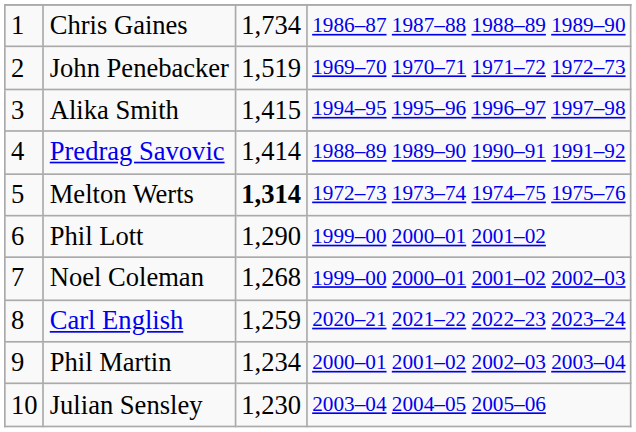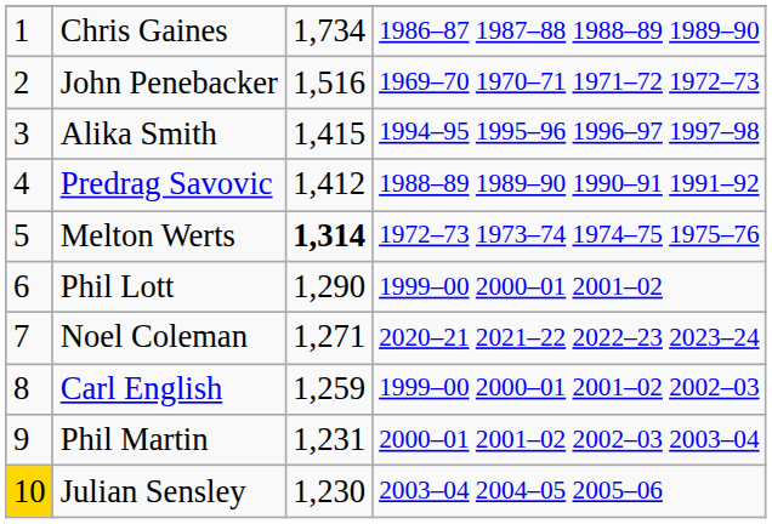 <table class="wikitable">
 <tr>
 </tr>
 <tr>
 <td>1</td>
 <td>Chris Gaines</td>
 <td>1,734</td>
 <td style="font-size:80%;"><a href='#'>1986–87</a> <a href='#'>1987–88</a> <a href='#'>1988–89</a> <a href='#'>1989–90</a></td>
 </tr>
 <tr>
 <td>2</td>
 <td>John Penebacker</td>
-<td>1,519</td>
+<td>1,516</td>
 <td style="font-size:80%;"><a href='#'>1969–70</a> <a href='#'>1970–71</a> <a href='#'>1971–72</a> <a href='#'>1972–73</a></td>
 </tr>
 <tr>
 <td>3</td>
 <td>Alika Smith</td>
 <td>1,415</td>
 <td style="font-size:80%;"><a href='#'>1994–95</a> <a href='#'>1995–96</a> <a href='#'>1996–97</a> <a href='#'>1997–98</a></td>
 </tr>
 <tr>
 <td>4</td>
 <td><a href='#'>Predrag Savovic</a></td>
-<td>1,414</td>
+<td>1,412</td>
 <td style="font-size:80%;"><a href='#'>1988–89</a> <a href='#'>1989–90</a> <a href='#'>1990–91</a> <a href='#'>1991–92</a></td>
 </tr>
 <tr>
 <td>5</td>
 <td>Melton Werts</td>
 <td><strong>1,314</strong></td>
 <td style="font-size:80%;"><a href='#'>1972–73</a> <a href='#'>1973–74</a> <a href='#'>1974–75</a> <a href='#'>1975–76</a></td>
 </tr>
 <tr>
 <td>6</td>
 <td>Phil Lott</td>
 <td>1,290</td>
 <td style="font-size:80%;"><a href='#'>1999–00</a> <a href='#'>2000–01</a> <a href='#'>2001–02</a></td>
 </tr>
 <tr>
 <td>7</td>
 <td>Noel Coleman</td>
-<td>1,268</td>
-<td style="font-size:80%;"><a href='#'>1999–00</a> <a href='#'>2000–01</a> <a href='#'>2001–02</a> <a href='#'>2002–03</a></td>
+<td>1,271</td>
+<td style="font-size:80%;"><a href='#'>2020–21</a> <a href='#'>2021–22</a> <a href='#'>2022–23</a> <a href='#'>2023–24</a></td>
 </tr>
 <tr>
 <td>8</td>
 <td><a href='#'>Carl English</a></td>
 <td>1,259</td>
-<td style="font-size:80%;"><a href='#'>2020–21</a> <a href='#'>2021–22</a> <a href='#'>2022–23</a> <a href='#'>2023–24</a></td>
+<td style="font-size:80%;"><a href='#'>1999–00</a> <a href='#'>2000–01</a> <a href='#'>2001–02</a> <a href='#'>2002–03</a></td>
 </tr>
 <tr>
 <td>9</td>
 <td>Phil Martin</td>
-<td>1,234</td>
+<td>1,231</td>
 <td style="font-size:80%;"><a href='#'>2000–01</a> <a href='#'>2001–02</a> <a href='#'>2002–03</a> <a href='#'>2003–04</a></td>
 </tr>
 <tr>
-<td>10</td>
+<td style="background: gold;">10</td>
 <td>Julian Sensley</td>
 <td>1,230</td>
 <td style="font-size:80%;"><a href='#'>2003–04</a> <a href='#'>2004–05</a> <a href='#'>2005–06</a></td>
 </tr>
 </table>
